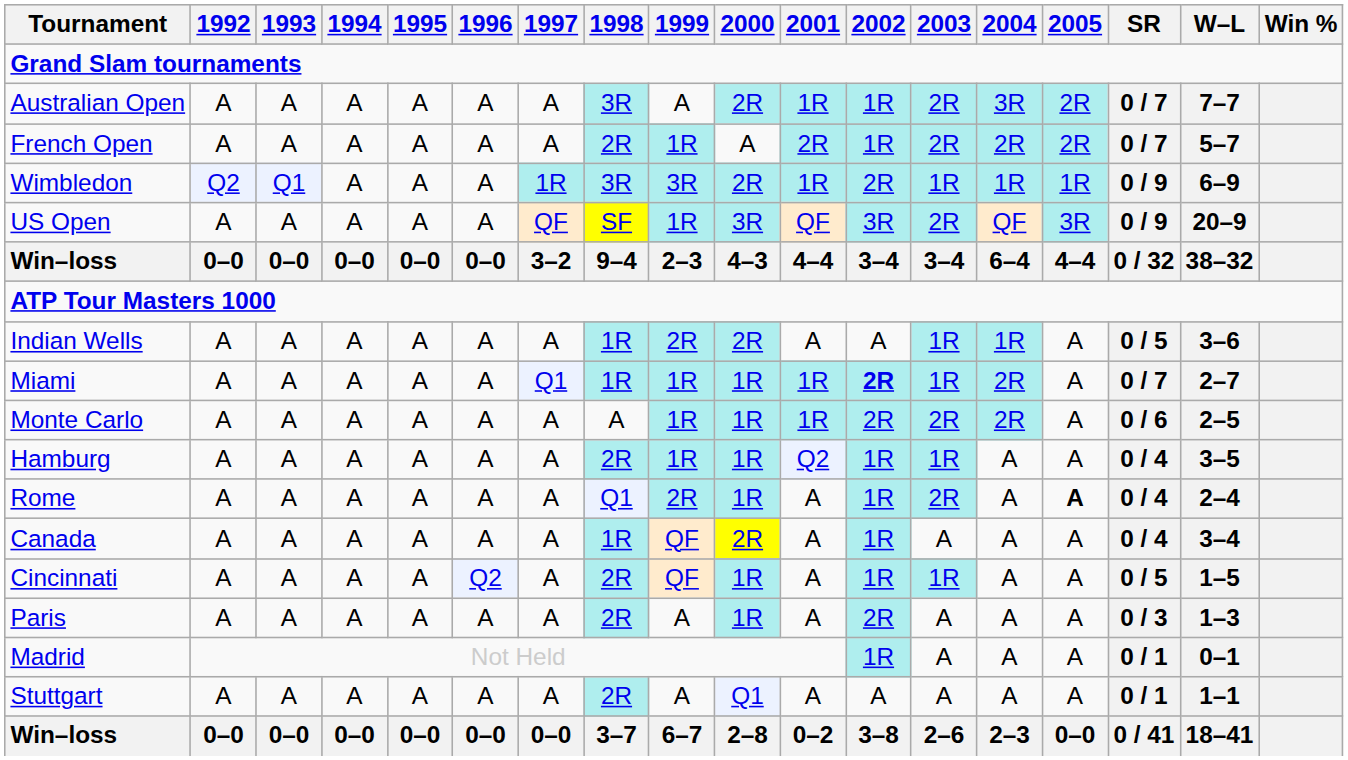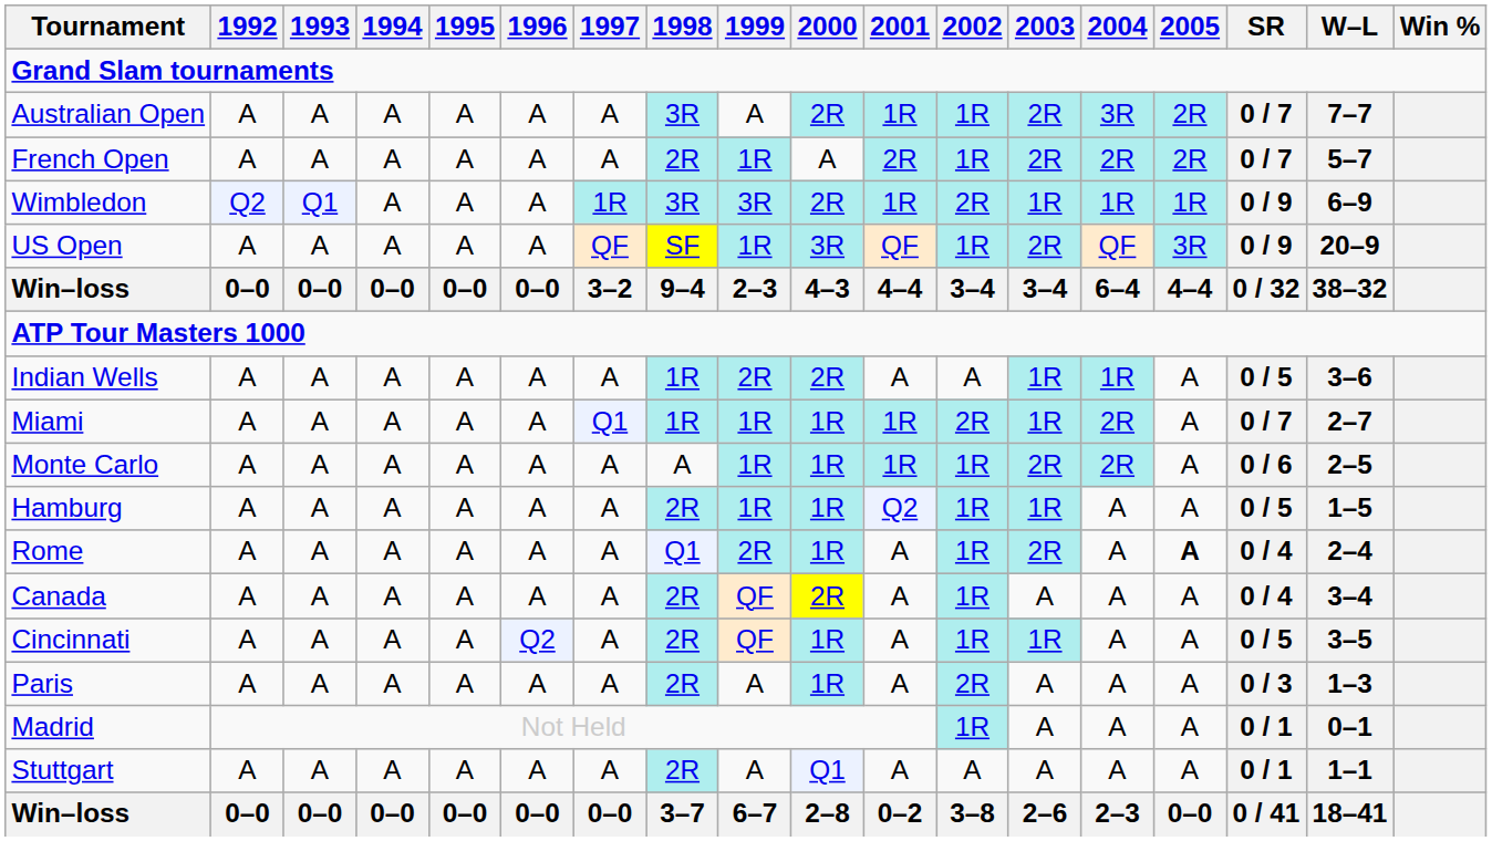 <table class=wikitable style=text-align:center;font-size:97%>
 <tr>
 <th>Tournament</th>
 <th><a href='#'>1992</a></th>
 <th><a href='#'>1993</a></th>
 <th><a href='#'>1994</a></th>
 <th><a href='#'>1995</a></th>
 <th><a href='#'>1996</a></th>
 <th><a href='#'>1997</a></th>
 <th><a href='#'>1998</a></th>
 <th><a href='#'>1999</a></th>
 <th><a href='#'>2000</a></th>
 <th><a href='#'>2001</a></th>
 <th><a href='#'>2002</a></th>
 <th><a href='#'>2003</a></th>
 <th><a href='#'>2004</a></th>
 <th><a href='#'>2005</a></th>
 <th>SR</th>
 <th>W–L</th>
 <th>Win %</th>
 </tr>
 <tr>
 <td colspan=23 align=left><strong><a href='#'>Grand Slam tournaments</a></strong></td>
 </tr>
 <tr>
 <td align=left><a href='#'>Australian Open</a></td>
 <td>A</td>
 <td>A</td>
 <td>A</td>
 <td>A</td>
 <td>A</td>
 <td>A</td>
 <td bgcolor=afeeee><a href='#'>3R</a></td>
 <td>A</td>
 <td bgcolor=afeeee><a href='#'>2R</a></td>
 <td bgcolor=afeeee><a href='#'>1R</a></td>
 <td bgcolor=afeeee><a href='#'>1R</a></td>
 <td bgcolor=afeeee><a href='#'>2R</a></td>
 <td bgcolor=afeeee><a href='#'>3R</a></td>
 <td bgcolor=afeeee><a href='#'>2R</a></td>
 <th>0 / 7</th>
 <th>7–7</th>
 <th></th>
 </tr>
 <tr>
 <td align=left><a href='#'>French Open</a></td>
 <td>A</td>
 <td>A</td>
 <td>A</td>
 <td>A</td>
 <td>A</td>
 <td>A</td>
 <td bgcolor=afeeee><a href='#'>2R</a></td>
 <td bgcolor=afeeee><a href='#'>1R</a></td>
 <td>A</td>
 <td bgcolor=afeeee><a href='#'>2R</a></td>
 <td bgcolor=afeeee><a href='#'>1R</a></td>
 <td bgcolor=afeeee><a href='#'>2R</a></td>
 <td bgcolor=afeeee><a href='#'>2R</a></td>
 <td bgcolor=afeeee><a href='#'>2R</a></td>
 <th>0 / 7</th>
 <th>5–7</th>
 <th></th>
 </tr>
 <tr>
 <td align=left><a href='#'>Wimbledon</a></td>
 <td bgcolor=ecf2ff><a href='#'>Q2</a></td>
 <td bgcolor=ecf2ff><a href='#'>Q1</a></td>
 <td>A</td>
 <td>A</td>
 <td>A</td>
 <td bgcolor=afeeee><a href='#'>1R</a></td>
 <td bgcolor=afeeee><a href='#'>3R</a></td>
 <td bgcolor=afeeee><a href='#'>3R</a></td>
 <td bgcolor=afeeee><a href='#'>2R</a></td>
 <td bgcolor=afeeee><a href='#'>1R</a></td>
 <td bgcolor=afeeee><a href='#'>2R</a></td>
 <td bgcolor=afeeee><a href='#'>1R</a></td>
 <td bgcolor=afeeee><a href='#'>1R</a></td>
 <td bgcolor=afeeee><a href='#'>1R</a></td>
 <th>0 / 9</th>
 <th>6–9</th>
 <th></th>
 </tr>
 <tr>
 <td align=left><a href='#'>US Open</a></td>
 <td>A</td>
 <td>A</td>
 <td>A</td>
 <td>A</td>
 <td>A</td>
 <td bgcolor=ffebcd><a href='#'>QF</a></td>
 <td bgcolor=yellow><a href='#'>SF</a></td>
 <td bgcolor=afeeee><a href='#'>1R</a></td>
 <td bgcolor=afeeee><a href='#'>3R</a></td>
 <td bgcolor=ffebcd><a href='#'>QF</a></td>
-<td bgcolor=afeeee><a href='#'>3R</a></td>
+<td bgcolor=afeeee><a href='#'>1R</a></td>
 <td bgcolor=afeeee><a href='#'>2R</a></td>
 <td bgcolor=ffebcd><a href='#'>QF</a></td>
 <td bgcolor=afeeee><a href='#'>3R</a></td>
 <th>0 / 9</th>
 <th>20–9</th>
 <th></th>
 </tr>
 <tr>
 <th style=text-align:left>Win–loss</th>
 <th>0–0</th>
 <th>0–0</th>
 <th>0–0</th>
 <th>0–0</th>
 <th>0–0</th>
 <th>3–2</th>
 <th>9–4</th>
 <th>2–3</th>
 <th>4–3</th>
 <th>4–4</th>
 <th>3–4</th>
 <th>3–4</th>
 <th>6–4</th>
 <th>4–4</th>
 <th>0 / 32</th>
 <th>38–32</th>
 <th></th>
 </tr>
 <tr>
 <td colspan=25 style=text-align:left><strong><a href='#'>ATP Tour Masters 1000</a></strong></td>
 </tr>
 <tr>
 <td align=left><a href='#'>Indian Wells</a></td>
 <td>A</td>
 <td>A</td>
 <td>A</td>
 <td>A</td>
 <td>A</td>
 <td>A</td>
 <td bgcolor=afeeee><a href='#'>1R</a></td>
 <td bgcolor=afeeee><a href='#'>2R</a></td>
 <td bgcolor=afeeee><a href='#'>2R</a></td>
 <td>A</td>
 <td>A</td>
 <td bgcolor=afeeee><a href='#'>1R</a></td>
 <td bgcolor=afeeee><a href='#'>1R</a></td>
 <td>A</td>
 <th>0 / 5</th>
 <th>3–6</th>
 <th></th>
 </tr>
 <tr>
 <td align=left><a href='#'>Miami</a></td>
 <td>A</td>
 <td>A</td>
 <td>A</td>
 <td>A</td>
 <td>A</td>
 <td bgcolor=ecf2ff><a href='#'>Q1</a></td>
 <td bgcolor=afeeee><a href='#'>1R</a></td>
 <td bgcolor=afeeee><a href='#'>1R</a></td>
 <td bgcolor=afeeee><a href='#'>1R</a></td>
 <td bgcolor=afeeee><a href='#'>1R</a></td>
-<td bgcolor=afeeee><strong><a href='#'>2R</a></strong></td>
+<td bgcolor=afeeee><a href='#'>2R</a></td>
 <td bgcolor=afeeee><a href='#'>1R</a></td>
 <td bgcolor=afeeee><a href='#'>2R</a></td>
 <td>A</td>
 <th>0 / 7</th>
 <th>2–7</th>
 <th></th>
 </tr>
 <tr>
 <td align=left><a href='#'>Monte Carlo</a></td>
 <td>A</td>
 <td>A</td>
 <td>A</td>
 <td>A</td>
 <td>A</td>
 <td>A</td>
 <td>A</td>
 <td bgcolor=afeeee><a href='#'>1R</a></td>
 <td bgcolor=afeeee><a href='#'>1R</a></td>
 <td bgcolor=afeeee><a href='#'>1R</a></td>
-<td bgcolor=afeeee><a href='#'>2R</a></td>
+<td bgcolor=afeeee><a href='#'>1R</a></td>
 <td bgcolor=afeeee><a href='#'>2R</a></td>
 <td bgcolor=afeeee><a href='#'>2R</a></td>
 <td>A</td>
 <th>0 / 6</th>
 <th>2–5</th>
 <th></th>
 </tr>
 <tr>
 <td align=left><a href='#'>Hamburg</a></td>
 <td>A</td>
 <td>A</td>
 <td>A</td>
 <td>A</td>
 <td>A</td>
 <td>A</td>
 <td bgcolor=afeeee><a href='#'>2R</a></td>
 <td bgcolor=afeeee><a href='#'>1R</a></td>
 <td bgcolor=afeeee><a href='#'>1R</a></td>
 <td bgcolor=ecf2ff><a href='#'>Q2</a></td>
 <td bgcolor=afeeee><a href='#'>1R</a></td>
 <td bgcolor=afeeee><a href='#'>1R</a></td>
 <td>A</td>
 <td>A</td>
-<th>0 / 4</th>
-<th>3–5</th>
+<th>0 / 5</th>
+<th>1–5</th>
 <th></th>
 </tr>
 <tr>
 <td align=left><a href='#'>Rome</a></td>
 <td>A</td>
 <td>A</td>
 <td>A</td>
 <td>A</td>
 <td>A</td>
 <td>A</td>
 <td bgcolor=ecf2ff><a href='#'>Q1</a></td>
 <td bgcolor=afeeee><a href='#'>2R</a></td>
 <td bgcolor=afeeee><a href='#'>1R</a></td>
 <td>A</td>
 <td bgcolor=afeeee><a href='#'>1R</a></td>
 <td bgcolor=afeeee><a href='#'>2R</a></td>
 <td>A</td>
 <td><strong>A</strong></td>
 <th>0 / 4</th>
 <th>2–4</th>
 <th></th>
 </tr>
 <tr>
 <td align=left><a href='#'>Canada</a></td>
 <td>A</td>
 <td>A</td>
 <td>A</td>
 <td>A</td>
 <td>A</td>
 <td>A</td>
-<td bgcolor=afeeee><a href='#'>1R</a></td>
+<td bgcolor=afeeee><a href='#'>2R</a></td>
 <td bgcolor=ffebcd><a href='#'>QF</a></td>
 <td bgcolor=yellow><a href='#'>2R</a></td>
 <td>A</td>
 <td bgcolor=afeeee><a href='#'>1R</a></td>
 <td>A</td>
 <td>A</td>
 <td>A</td>
 <th>0 / 4</th>
 <th>3–4</th>
 <th></th>
 </tr>
 <tr>
 <td align=left><a href='#'>Cincinnati</a></td>
 <td>A</td>
 <td>A</td>
 <td>A</td>
 <td>A</td>
 <td bgcolor=ecf2ff><a href='#'>Q2</a></td>
 <td>A</td>
 <td bgcolor=afeeee><a href='#'>2R</a></td>
 <td bgcolor=ffebcd><a href='#'>QF</a></td>
 <td bgcolor=afeeee><a href='#'>1R</a></td>
 <td>A</td>
 <td bgcolor=afeeee><a href='#'>1R</a></td>
 <td bgcolor=afeeee><a href='#'>1R</a></td>
 <td>A</td>
 <td>A</td>
 <th>0 / 5</th>
-<th>1–5</th>
+<th>3–5</th>
 <th></th>
 </tr>
 <tr>
 <td align=left><a href='#'>Paris</a></td>
 <td>A</td>
 <td>A</td>
 <td>A</td>
 <td>A</td>
 <td>A</td>
 <td>A</td>
 <td bgcolor=afeeee><a href='#'>2R</a></td>
 <td>A</td>
 <td bgcolor=afeeee><a href='#'>1R</a></td>
 <td>A</td>
 <td bgcolor=afeeee><a href='#'>2R</a></td>
 <td>A</td>
 <td>A</td>
 <td>A</td>
 <th>0 / 3</th>
 <th>1–3</th>
 <th></th>
 </tr>
 <tr>
 <td align=left><a href='#'>Madrid</a></td>
 <td colspan=10 style=color:#cccccc>Not Held</td>
 <td bgcolor=afeeee><a href='#'>1R</a></td>
 <td>A</td>
 <td>A</td>
 <td>A</td>
 <th>0 / 1</th>
 <th>0–1</th>
 <th></th>
 </tr>
 <tr>
 <td align=left><a href='#'>Stuttgart</a></td>
 <td>A</td>
 <td>A</td>
 <td>A</td>
 <td>A</td>
 <td>A</td>
 <td>A</td>
 <td bgcolor=afeeee><a href='#'>2R</a></td>
 <td>A</td>
 <td bgcolor=ecf2ff><a href='#'>Q1</a></td>
 <td>A</td>
 <td>A</td>
 <td>A</td>
 <td>A</td>
 <td>A</td>
 <th>0 / 1</th>
 <th>1–1</th>
 <th></th>
 </tr>
 <tr>
 <th style=text-align:left>Win–loss</th>
 <th>0–0</th>
 <th>0–0</th>
 <th>0–0</th>
 <th>0–0</th>
 <th>0–0</th>
 <th>0–0</th>
 <th>3–7</th>
 <th>6–7</th>
 <th>2–8</th>
 <th>0–2</th>
 <th>3–8</th>
 <th>2–6</th>
 <th>2–3</th>
 <th>0–0</th>
 <th>0 / 41</th>
 <th>18–41</th>
 <th></th>
 </tr>
 </table>
